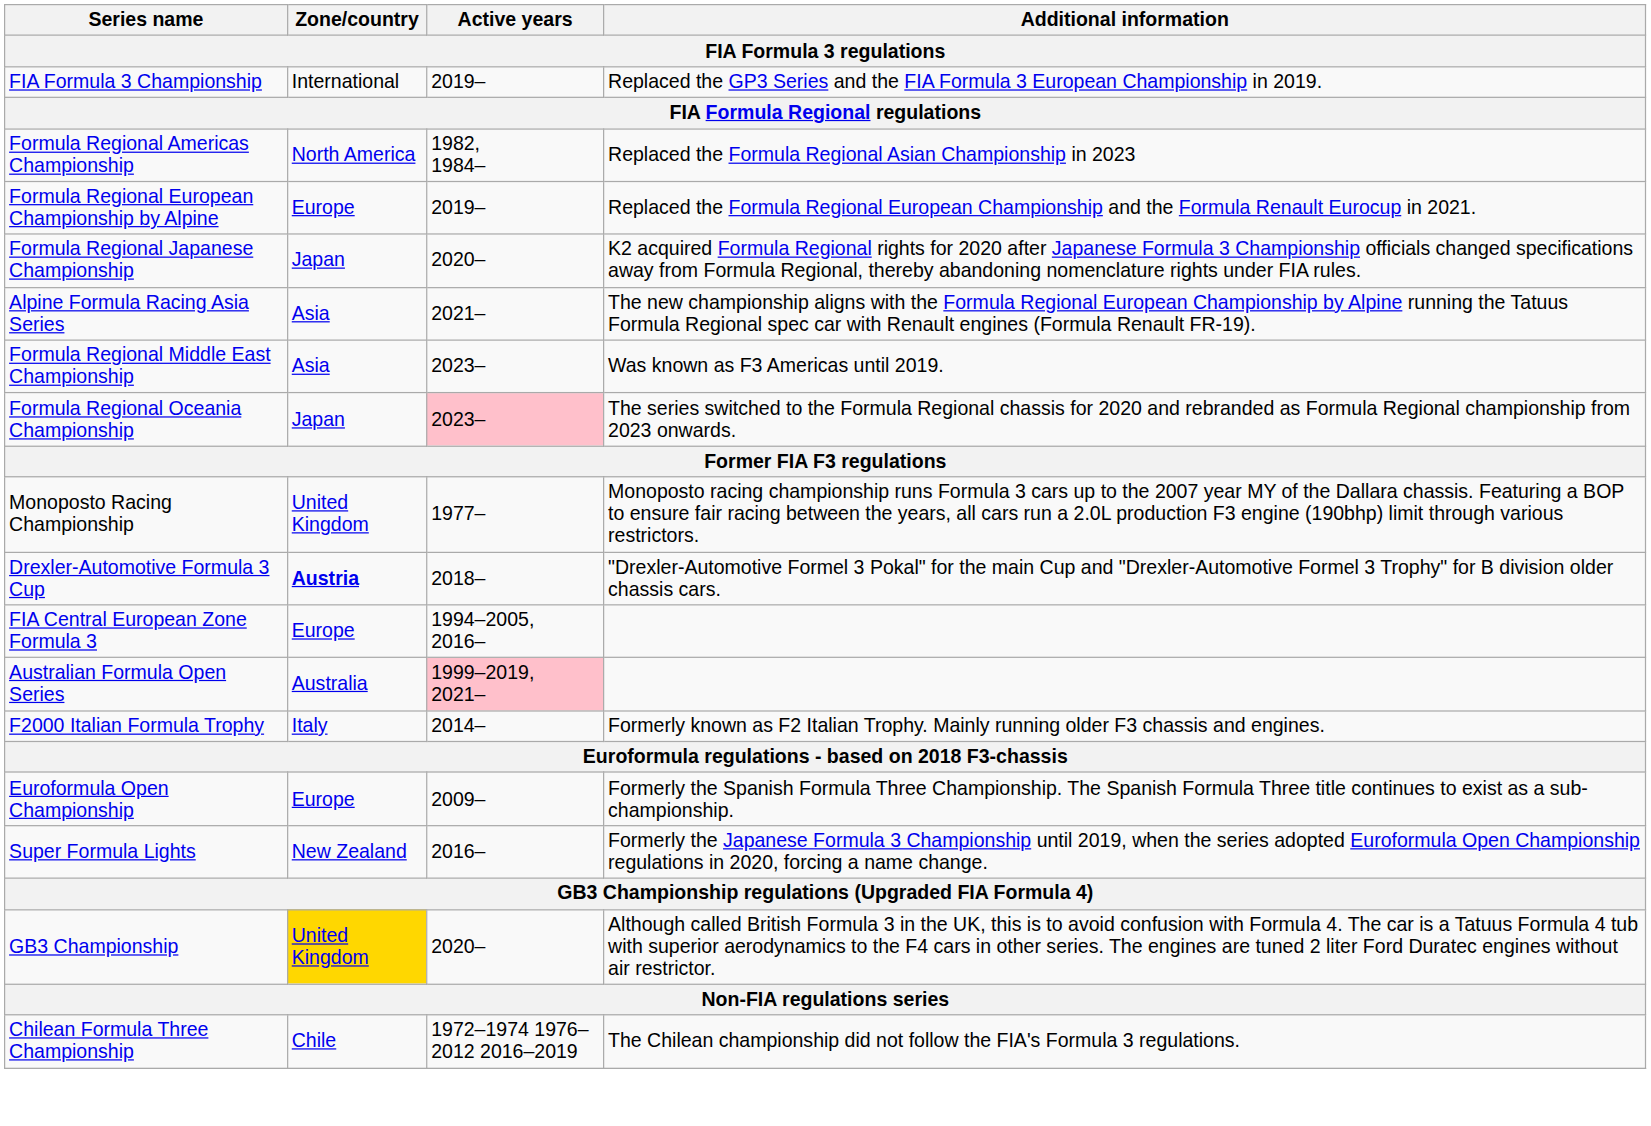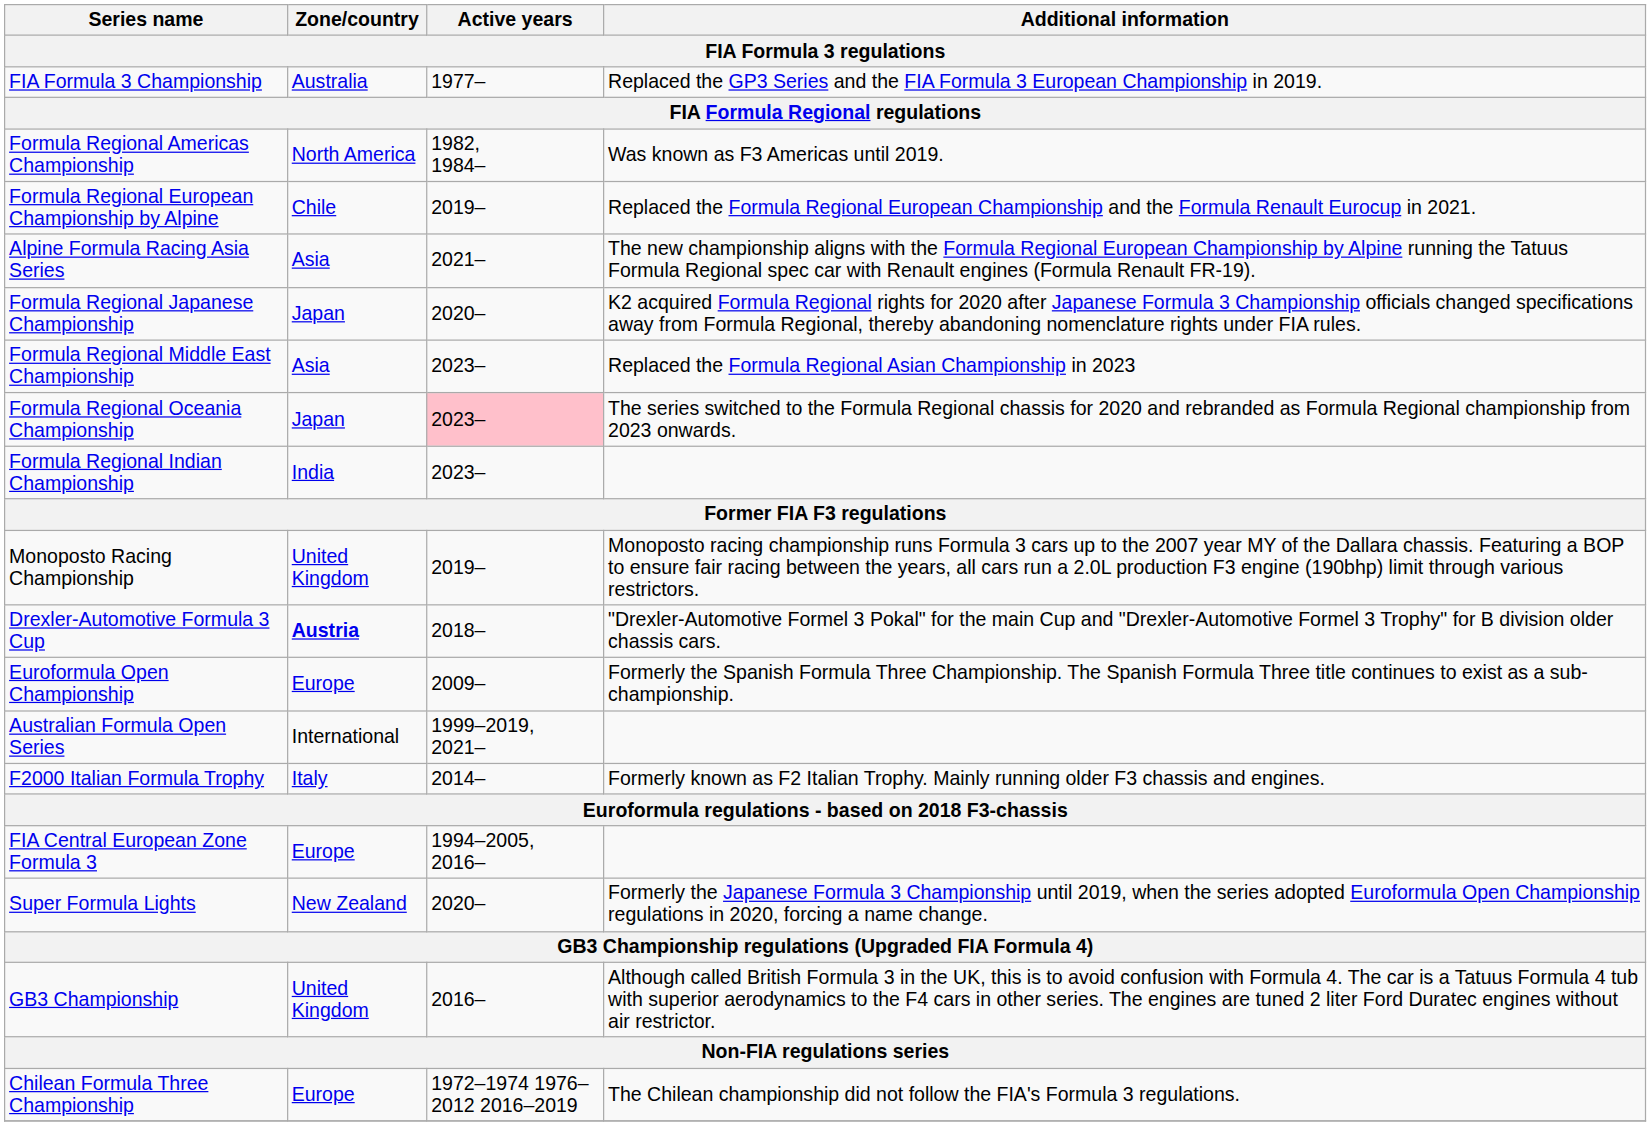 <table class="wikitable" style="width:85%">
 <tr>
 <th>Series name</th>
 <th>Zone/country</th>
 <th>Active years</th>
 <th>Additional information</th>
 </tr>
 <tr>
 <th colspan=4 align=center>FIA Formula 3 regulations</th>
 </tr>
 <tr>
 <td><a href='#'>FIA Formula 3 Championship</a></td>
-<td>International</td>
-<td>2019–</td>
+<td><a href='#'>Australia</a></td>
+<td>1977–</td>
 <td>Replaced the <a href='#'>GP3 Series</a> and the <a href='#'>FIA Formula 3 European Championship</a> in 2019.</td>
 </tr>
 <tr>
 <th colspan=4 align=center>FIA <a href='#'>Formula Regional</a> regulations</th>
 </tr>
 <tr>
 <td>  <a href='#'>Formula Regional Americas Championship</a></td>
 <td><a href='#'>North America</a></td>
 <td>1982,<br>1984–</td>
-<td>Replaced the <a href='#'>Formula Regional Asian Championship</a> in 2023</td>
+<td>Was known as F3 Americas until 2019.</td>
 </tr>
 <tr>
 <td> <a href='#'>Formula Regional European Championship by Alpine</a></td>
-<td><a href='#'>Europe</a></td>
+<td><a href='#'>Chile</a></td>
 <td>2019–</td>
 <td>Replaced the <a href='#'>Formula Regional European Championship</a> and the <a href='#'>Formula Renault Eurocup</a> in 2021.</td>
+</tr>
+<tr>
+<td><a href='#'>Alpine Formula Racing Asia Series</a></td>
+<td><a href='#'>Asia</a></td>
+<td>2021–</td>
+<td>The new championship aligns with the <a href='#'>Formula Regional European Championship by Alpine</a> running the Tatuus Formula Regional spec car with Renault engines (Formula Renault FR-19).</td>
 </tr>
 <tr>
 <td> <a href='#'>Formula Regional Japanese Championship</a></td>
 <td><a href='#'>Japan</a></td>
 <td>2020–</td>
 <td>K2 acquired <a href='#'>Formula Regional</a> rights for 2020 after <a href='#'>Japanese Formula 3 Championship</a> officials changed specifications away from Formula Regional, thereby abandoning nomenclature rights under FIA rules.</td>
 </tr>
 <tr>
-<td><a href='#'>Alpine Formula Racing Asia Series</a></td>
-<td><a href='#'>Asia</a></td>
-<td>2021–</td>
-<td>The new championship aligns with the <a href='#'>Formula Regional European Championship by Alpine</a> running the Tatuus Formula Regional spec car with Renault engines (Formula Renault FR-19).</td>
-</tr>
-<tr>
 <td>  <a href='#'>Formula Regional Middle East Championship</a></td>
 <td><a href='#'>Asia</a></td>
 <td>2023–</td>
-<td>Was known as F3 Americas until 2019.</td>
+<td>Replaced the <a href='#'>Formula Regional Asian Championship</a> in 2023</td>
 </tr>
 <tr>
 <td> <a href='#'>Formula Regional Oceania Championship</a></td>
 <td><a href='#'>Japan</a></td>
 <td style="background: pink;">2023–</td>
 <td>The series switched to the Formula Regional chassis for 2020 and rebranded as Formula Regional championship from 2023 onwards.</td>
 </tr>
 <tr>
+<td> <a href='#'>Formula Regional Indian Championship</a></td>
+<td><a href='#'>India</a></td>
+<td>2023–</td>
+<td></td>
+</tr>
+<tr>
 <th colspan=4 align=center>Former FIA F3 regulations</th>
 </tr>
 <tr>
 <td> Monoposto Racing Championship</td>
 <td><a href='#'>United Kingdom</a></td>
-<td>1977–</td>
+<td>2019–</td>
 <td>Monoposto racing championship runs Formula 3 cars up to the 2007 year MY of the Dallara chassis. Featuring a BOP to ensure fair racing between the years, all cars run a 2.0L production F3 engine (190bhp) limit through various restrictors.</td>
 </tr>
 <tr>
 <td> <a href='#'>Drexler-Automotive Formula 3 Cup</a></td>
 <td><strong><a href='#'>Austria</a></strong></td>
 <td>2018–</td>
 <td>"Drexler-Automotive Formel 3 Pokal" for the main Cup and "Drexler-Automotive Formel 3 Trophy" for B division older chassis cars.</td>
 </tr>
 <tr>
-<td> <a href='#'>FIA Central European Zone Formula 3</a></td>
+<td> <a href='#'>Euroformula Open Championship</a></td>
 <td><a href='#'>Europe</a></td>
-<td>1994–2005,<br>2016–</td>
-<td></td>
+<td>2009–</td>
+<td>Formerly the Spanish Formula Three Championship. The Spanish Formula Three title continues to exist as a sub-championship.</td>
 </tr>
 <tr>
 <td> <a href='#'>Australian Formula Open Series</a></td>
-<td><a href='#'>Australia</a></td>
-<td style="background: pink;">1999–2019,<br>2021–</td>
+<td>International</td>
+<td>1999–2019,<br>2021–</td>
 <td></td>
 </tr>
 <tr>
 <td> <a href='#'>F2000 Italian Formula Trophy</a></td>
 <td><a href='#'>Italy</a></td>
 <td>2014–</td>
 <td>Formerly known as F2 Italian Trophy. Mainly running older F3 chassis and engines.</td>
 </tr>
 <tr>
 <th colspan=4 align=center>Euroformula regulations - based on 2018 F3-chassis</th>
 </tr>
 <tr>
-<td> <a href='#'>Euroformula Open Championship</a></td>
+<td> <a href='#'>FIA Central European Zone Formula 3</a></td>
 <td><a href='#'>Europe</a></td>
-<td>2009–</td>
-<td>Formerly the Spanish Formula Three Championship. The Spanish Formula Three title continues to exist as a sub-championship.</td>
+<td>1994–2005,<br>2016–</td>
+<td></td>
 </tr>
 <tr>
 <td> <a href='#'>Super Formula Lights</a></td>
 <td><a href='#'>New Zealand</a></td>
-<td>2016–</td>
+<td>2020–</td>
 <td>Formerly the <a href='#'>Japanese Formula 3 Championship</a> until 2019, when the series adopted <a href='#'>Euroformula Open Championship</a> regulations in 2020, forcing a name change.</td>
 </tr>
 <tr>
 <th colspan=4 align=center>GB3 Championship regulations (Upgraded FIA Formula 4)</th>
 </tr>
 <tr>
 <td> <a href='#'>GB3 Championship</a></td>
-<td style="background: gold;"><a href='#'>United Kingdom</a></td>
-<td>2020–</td>
+<td><a href='#'>United Kingdom</a></td>
+<td>2016–</td>
 <td>Although called British Formula 3 in the UK, this is to avoid confusion with Formula 4.  The car is a Tatuus Formula 4 tub with superior aerodynamics to the F4 cars in other series.   The engines are tuned 2 liter Ford Duratec engines without air restrictor.</td>
 </tr>
 <tr>
 <th colspan=4 align=center>Non-FIA regulations series</th>
 </tr>
 <tr>
 <td> <a href='#'>Chilean Formula Three Championship</a></td>
-<td><a href='#'>Chile</a></td>
+<td><a href='#'>Europe</a></td>
 <td>1972–1974 1976–2012 2016–2019</td>
 <td>The Chilean championship did not follow the FIA's Formula 3 regulations.</td>
 </tr>
 <tr>
 </tr>
 </table>
